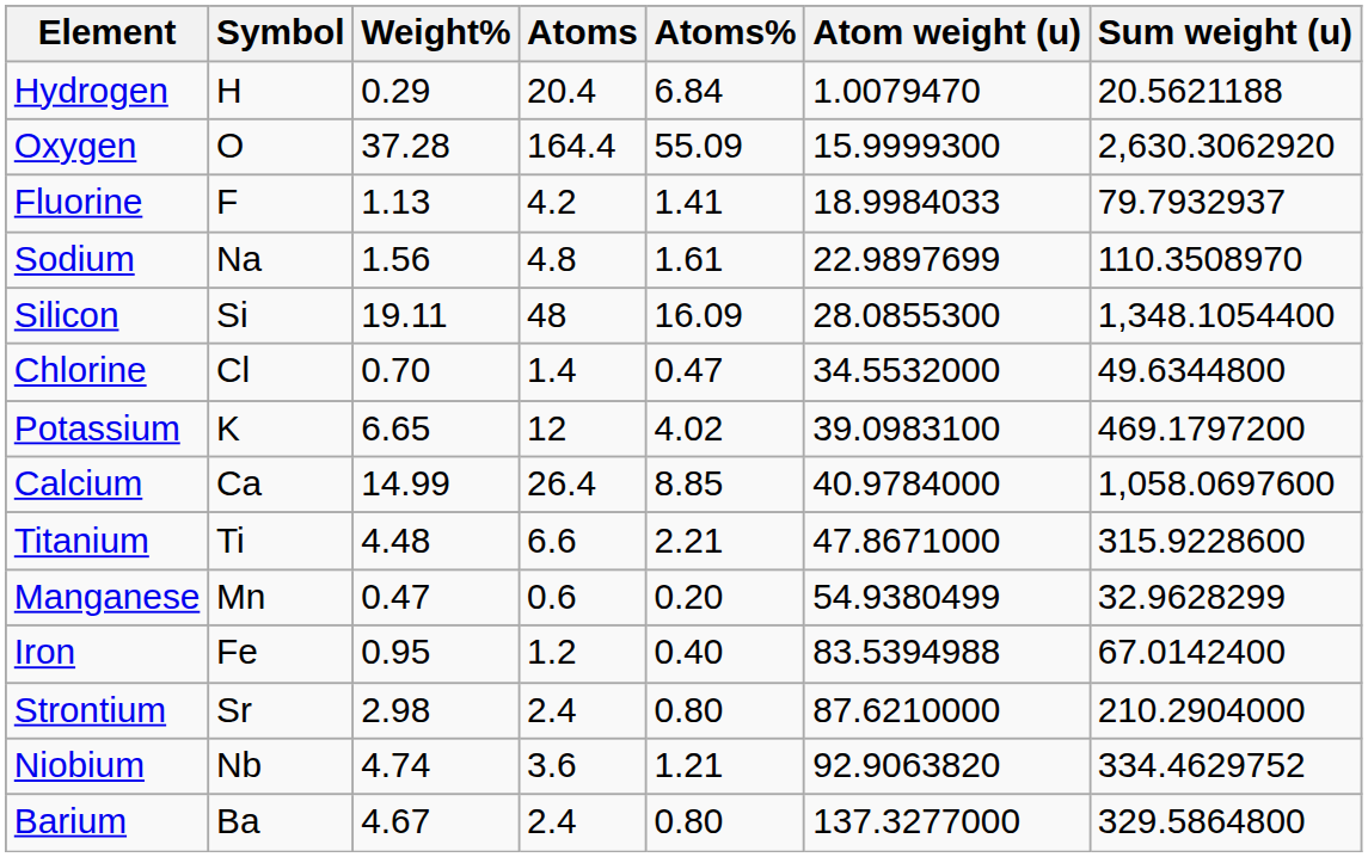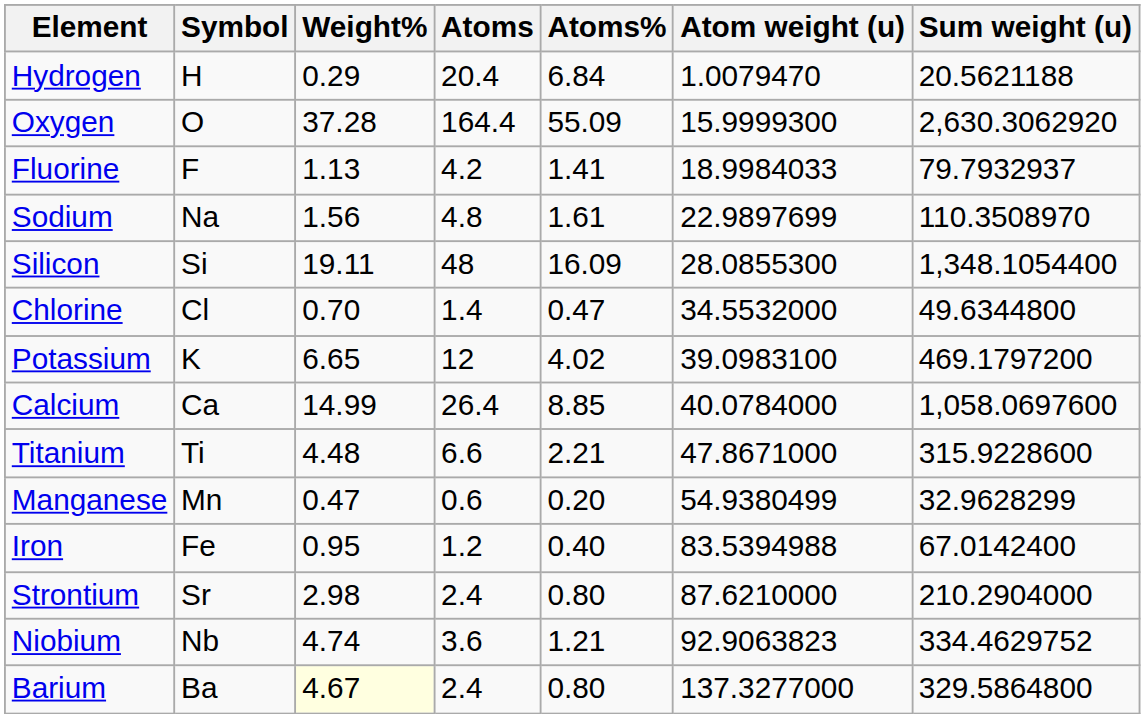 <table class="wikitable">
 <tr>
 <th>Element</th>
 <th>Symbol</th>
 <th>Weight%</th>
 <th>Atoms</th>
 <th>Atoms%</th>
 <th>Atom weight (u)</th>
 <th>Sum weight (u)</th>
 </tr>
 <tr>
 <td><a href='#'>Hydrogen</a></td>
 <td>H</td>
 <td>0.29</td>
 <td>20.4</td>
 <td>6.84</td>
 <td>1.0079470</td>
 <td>20.5621188</td>
 </tr>
 <tr>
 <td><a href='#'>Oxygen</a></td>
 <td>O</td>
 <td>37.28</td>
 <td>164.4</td>
 <td>55.09</td>
 <td>15.9999300</td>
 <td>2,630.3062920</td>
 </tr>
 <tr>
 <td><a href='#'>Fluorine</a></td>
 <td>F</td>
 <td>1.13</td>
 <td>4.2</td>
 <td>1.41</td>
 <td>18.9984033</td>
 <td>79.7932937</td>
 </tr>
 <tr>
 <td><a href='#'>Sodium</a></td>
 <td>Na</td>
 <td>1.56</td>
 <td>4.8</td>
 <td>1.61</td>
 <td>22.9897699</td>
 <td>110.3508970</td>
 </tr>
 <tr>
 <td><a href='#'>Silicon</a></td>
 <td>Si</td>
 <td>19.11</td>
 <td>48</td>
 <td>16.09</td>
 <td>28.0855300</td>
 <td>1,348.1054400</td>
 </tr>
 <tr>
 <td><a href='#'>Chlorine</a></td>
 <td>Cl</td>
 <td>0.70</td>
 <td>1.4</td>
 <td>0.47</td>
 <td>34.5532000</td>
 <td>49.6344800</td>
 </tr>
 <tr>
 <td><a href='#'>Potassium</a></td>
 <td>K</td>
 <td>6.65</td>
 <td>12</td>
 <td>4.02</td>
 <td>39.0983100</td>
 <td>469.1797200</td>
 </tr>
 <tr>
 <td><a href='#'>Calcium</a></td>
 <td>Ca</td>
 <td>14.99</td>
 <td>26.4</td>
 <td>8.85</td>
-<td>40.9784000</td>
+<td>40.0784000</td>
 <td>1,058.0697600</td>
 </tr>
 <tr>
 <td><a href='#'>Titanium</a></td>
 <td>Ti</td>
 <td>4.48</td>
 <td>6.6</td>
 <td>2.21</td>
 <td>47.8671000</td>
 <td>315.9228600</td>
 </tr>
 <tr>
 <td><a href='#'>Manganese</a></td>
 <td>Mn</td>
 <td>0.47</td>
 <td>0.6</td>
 <td>0.20</td>
 <td>54.9380499</td>
 <td>32.9628299</td>
 </tr>
 <tr>
 <td><a href='#'>Iron</a></td>
 <td>Fe</td>
 <td>0.95</td>
 <td>1.2</td>
 <td>0.40</td>
 <td>83.5394988</td>
 <td>67.0142400</td>
 </tr>
 <tr>
 <td><a href='#'>Strontium</a></td>
 <td>Sr</td>
 <td>2.98</td>
 <td>2.4</td>
 <td>0.80</td>
 <td>87.6210000</td>
 <td>210.2904000</td>
 </tr>
 <tr>
 <td><a href='#'>Niobium</a></td>
 <td>Nb</td>
 <td>4.74</td>
 <td>3.6</td>
 <td>1.21</td>
-<td>92.9063820</td>
+<td>92.9063823</td>
 <td>334.4629752</td>
 </tr>
 <tr>
 <td><a href='#'>Barium</a></td>
 <td>Ba</td>
-<td>4.67</td>
+<td style="background: lightyellow;">4.67</td>
 <td>2.4</td>
 <td>0.80</td>
 <td>137.3277000</td>
 <td>329.5864800</td>
 </tr>
 </table>
